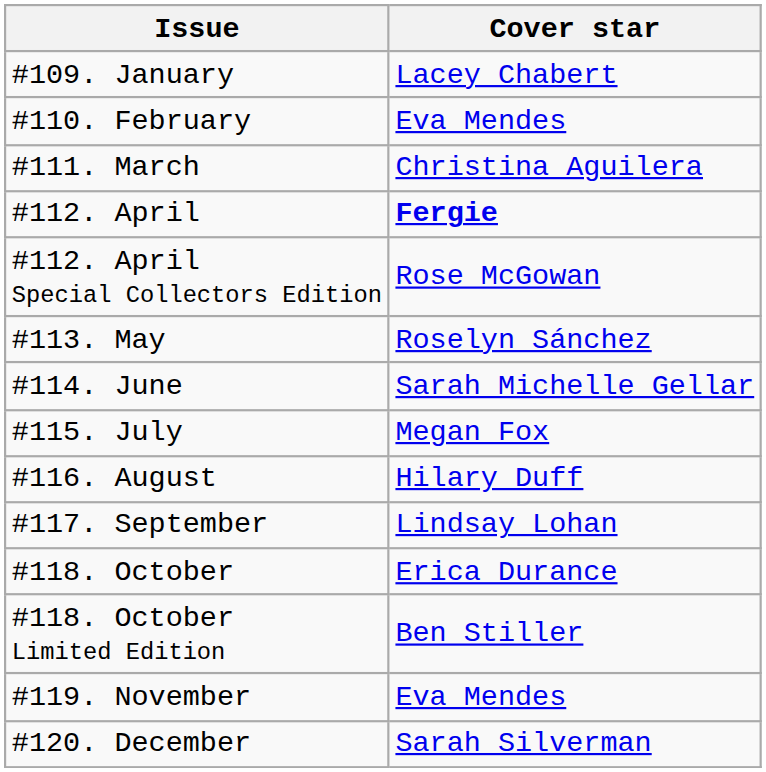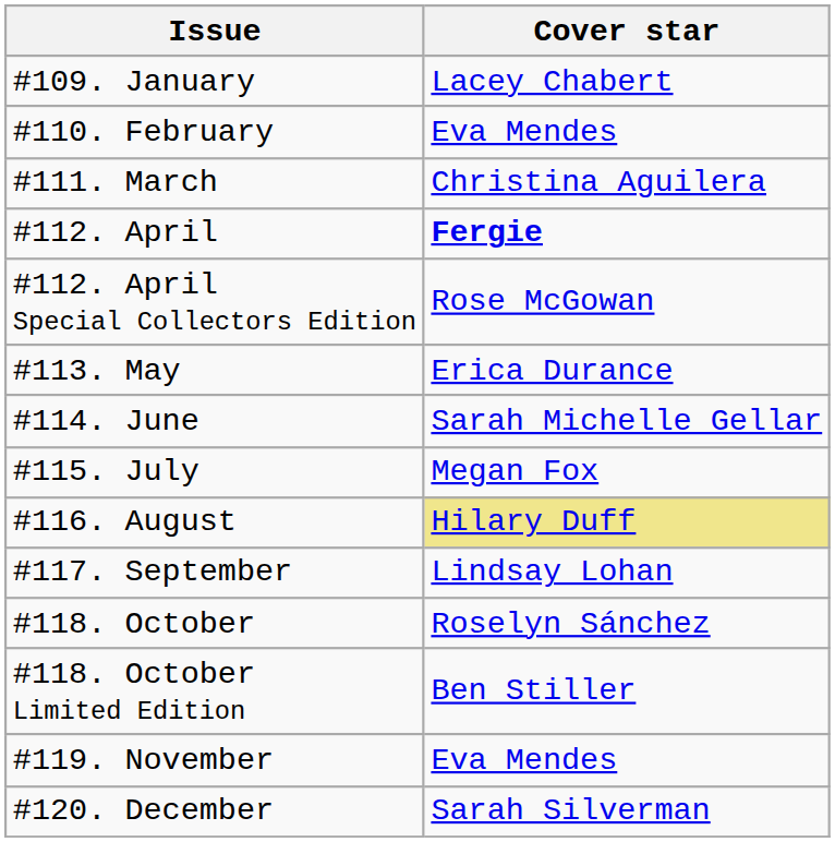 <table class="sortable wikitable">
 <tr>
 <th>Issue</th>
 <th>Cover star</th>
 </tr>
 <tr>
 <td>#109. January</td>
 <td><a href='#'>Lacey Chabert</a></td>
 </tr>
 <tr>
 <td>#110. February</td>
 <td><a href='#'>Eva Mendes</a></td>
 </tr>
 <tr>
 <td>#111. March</td>
 <td><a href='#'>Christina Aguilera</a></td>
 </tr>
 <tr>
 <td>#112. April</td>
 <td><strong><a href='#'>Fergie</a></strong></td>
 </tr>
 <tr>
 <td>#112. April<br><small>Special Collectors Edition</small></td>
 <td><a href='#'>Rose McGowan</a></td>
 </tr>
 <tr>
 <td>#113. May</td>
-<td><a href='#'>Roselyn Sánchez</a></td>
+<td><a href='#'>Erica Durance</a></td>
 </tr>
 <tr>
 <td>#114. June</td>
 <td><a href='#'>Sarah Michelle Gellar</a></td>
 </tr>
 <tr>
 <td>#115. July</td>
 <td><a href='#'>Megan Fox</a></td>
 </tr>
 <tr>
 <td>#116. August</td>
-<td><a href='#'>Hilary Duff</a></td>
+<td style="background: khaki;"><a href='#'>Hilary Duff</a></td>
 </tr>
 <tr>
 <td>#117. September</td>
 <td><a href='#'>Lindsay Lohan</a></td>
 </tr>
 <tr>
 <td>#118. October</td>
-<td><a href='#'>Erica Durance</a></td>
+<td><a href='#'>Roselyn Sánchez</a></td>
 </tr>
 <tr>
 <td>#118. October<br><small>Limited Edition</small></td>
 <td><a href='#'>Ben Stiller</a></td>
 </tr>
 <tr>
 <td>#119. November</td>
 <td><a href='#'>Eva Mendes</a></td>
 </tr>
 <tr>
 <td>#120. December</td>
 <td><a href='#'>Sarah Silverman</a></td>
 </tr>
 </table>
